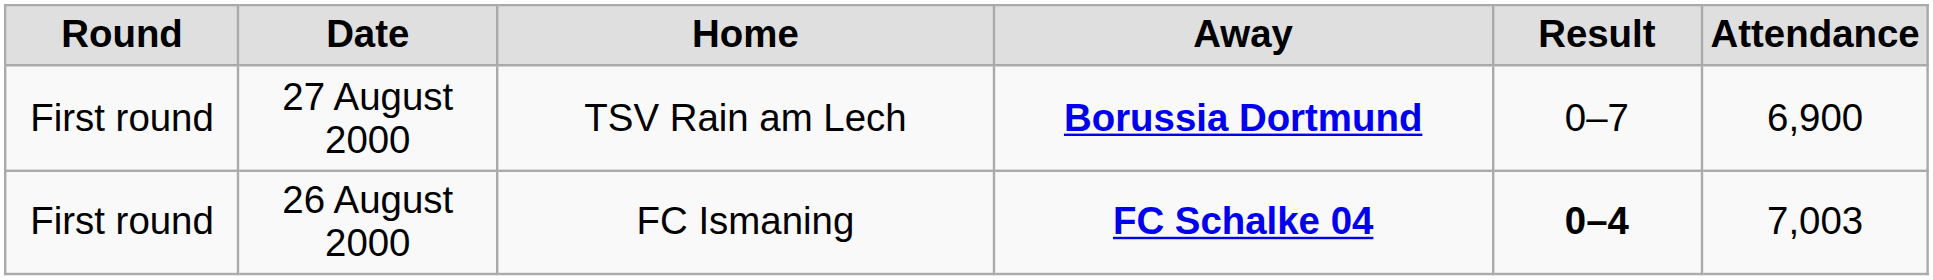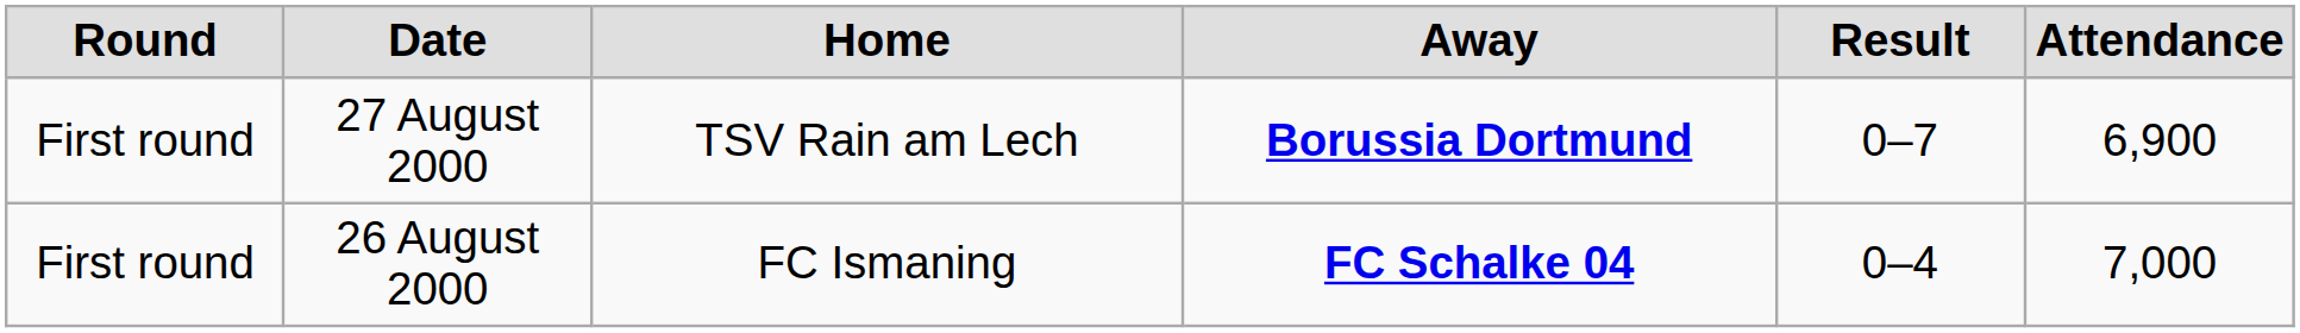 <table class="wikitable">
 <tr style="text-align:center; background:#dfdfdf;">
 <td style="width:90px;"><strong>Round</strong></td>
 <td style="width:100px;"><strong>Date</strong></td>
 <td style="width:200px;"><strong>Home</strong></td>
 <td style="width:200px;"><strong>Away</strong></td>
 <td style="width:80px;"><strong>Result</strong></td>
 <td style="width:80px;"><strong>Attendance</strong></td>
 </tr>
 <tr style="text-align:center;">
 <td>First round</td>
 <td>27 August 2000</td>
 <td>TSV Rain am Lech</td>
 <td><strong><a href='#'>Borussia Dortmund</a></strong></td>
 <td>0–7</td>
 <td>6,900</td>
 </tr>
 <tr style="text-align:center;">
 <td>First round</td>
 <td>26 August 2000</td>
 <td>FC Ismaning</td>
 <td><strong><a href='#'>FC Schalke 04</a></strong></td>
-<td><strong>0–4</strong></td>
-<td>7,003</td>
+<td>0–4</td>
+<td>7,000</td>
 </tr>
 </table>
